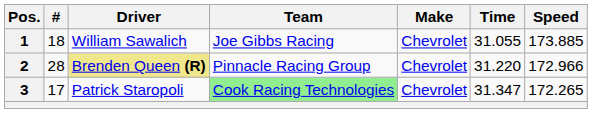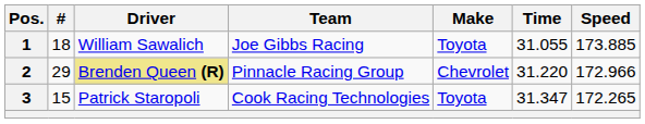 <table class="wikitable" style="font-size: 95%;">
 <tr>
 <th>Pos.</th>
 <th>#</th>
 <th>Driver</th>
 <th>Team</th>
 <th>Make</th>
 <th>Time</th>
 <th>Speed</th>
 </tr>
 <tr>
 <th>1</th>
 <td>18</td>
 <td><a href='#'>William Sawalich</a></td>
 <td><a href='#'>Joe Gibbs Racing</a></td>
-<td><a href='#'>Chevrolet</a></td>
+<td><a href='#'>Toyota</a></td>
 <td>31.055</td>
 <td>173.885</td>
 </tr>
 <tr>
 <th>2</th>
-<td>28</td>
+<td>29</td>
 <td style="background: khaki;"><a href='#'>Brenden Queen</a> <strong>(R)</strong></td>
 <td><a href='#'>Pinnacle Racing Group</a></td>
 <td><a href='#'>Chevrolet</a></td>
 <td>31.220</td>
 <td>172.966</td>
 </tr>
 <tr>
 <th>3</th>
-<td>17</td>
+<td>15</td>
 <td><a href='#'>Patrick Staropoli</a></td>
-<td style="background: lightgreen;"><a href='#'>Cook Racing Technologies</a></td>
-<td><a href='#'>Chevrolet</a></td>
+<td><a href='#'>Cook Racing Technologies</a></td>
+<td><a href='#'>Toyota</a></td>
 <td>31.347</td>
 <td>172.265</td>
 </tr>
 <tr>
 <th colspan="7"></th>
 </tr>
 </table>
